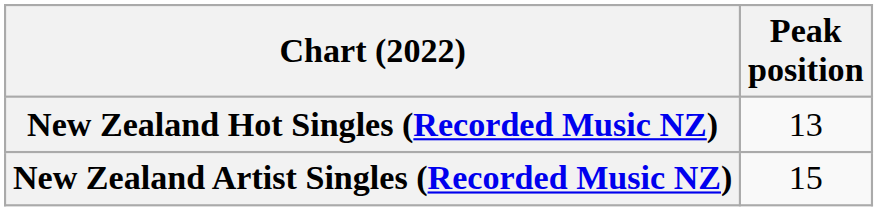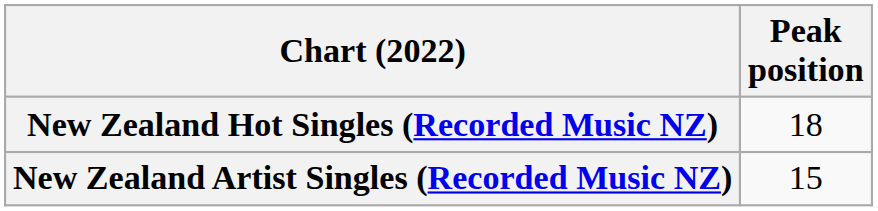 <table class="wikitable plainrowheaders" style="text-align:center">
 <tr>
 <th scope="col">Chart (2022)</th>
 <th scope="col">Peak<br>position</th>
 </tr>
 <tr>
 <th scope="row">New Zealand Hot Singles (<a href='#'>Recorded Music NZ</a>)</th>
-<td>13</td>
+<td>18</td>
 </tr>
 <tr>
 <th scope="row">New Zealand Artist Singles (<a href='#'>Recorded Music NZ</a>)</th>
 <td>15</td>
 </tr>
 </table>
